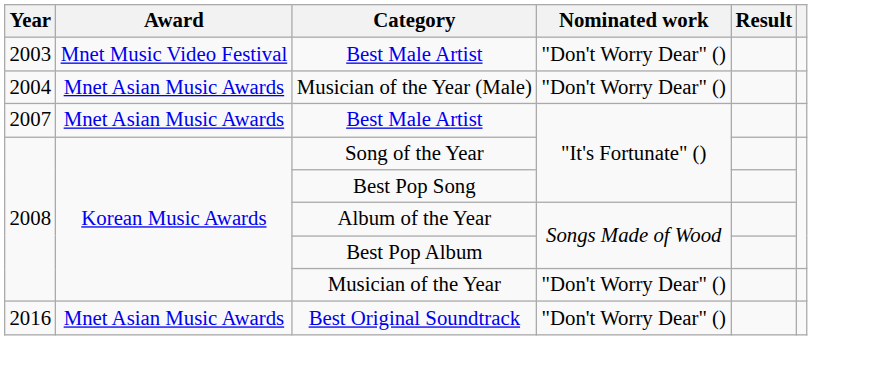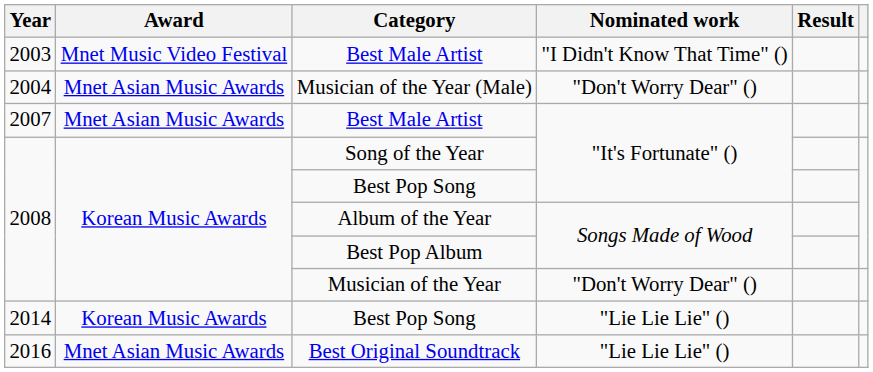 <table class="wikitable sortable" style="text-align: center;">
 <tr>
 <th>Year</th>
 <th>Award</th>
 <th>Category</th>
 <th>Nominated work</th>
 <th>Result</th>
 <th></th>
 </tr>
 <tr>
 <td>2003</td>
 <td><a href='#'>Mnet Music Video Festival</a></td>
 <td><a href='#'>Best Male Artist</a></td>
-<td>"Don't Worry Dear" ()</td>
+<td>"I Didn't Know That Time" ()</td>
 <td></td>
 <td></td>
 </tr>
 <tr>
 <td>2004</td>
 <td><a href='#'>Mnet Asian Music Awards</a></td>
 <td>Musician of the Year (Male)</td>
 <td>"Don't Worry Dear" ()</td>
 <td></td>
 <td></td>
 </tr>
 <tr>
 <td>2007</td>
 <td><a href='#'>Mnet Asian Music Awards</a></td>
 <td><a href='#'>Best Male Artist</a></td>
 <td rowspan="3">"It's Fortunate" ()</td>
 <td></td>
 <td></td>
 </tr>
 <tr>
 <td rowspan="5">2008</td>
 <td rowspan="5"><a href='#'>Korean Music Awards</a></td>
 <td>Song of the Year</td>
 <td></td>
 <td rowspan="4"></td>
 </tr>
 <tr>
 <td>Best Pop Song</td>
 <td></td>
 </tr>
 <tr>
 <td>Album of the Year</td>
 <td rowspan="2"><em>Songs Made of Wood</em></td>
 <td></td>
 </tr>
 <tr>
 <td>Best Pop Album</td>
 <td></td>
 </tr>
 <tr>
 <td>Musician of the Year</td>
 <td>"Don't Worry Dear" ()</td>
 <td></td>
 <td></td>
 </tr>
 <tr>
+<td>2014</td>
+<td><a href='#'>Korean Music Awards</a></td>
+<td>Best Pop Song</td>
+<td>"Lie Lie Lie" ()</td>
+<td></td>
+<td></td>
+</tr>
+<tr>
 <td>2016</td>
 <td><a href='#'>Mnet Asian Music Awards</a></td>
 <td><a href='#'>Best Original Soundtrack</a></td>
-<td>"Don't Worry Dear" ()</td>
+<td>"Lie Lie Lie" ()</td>
 <td></td>
 <td></td>
 </tr>
 </table>
